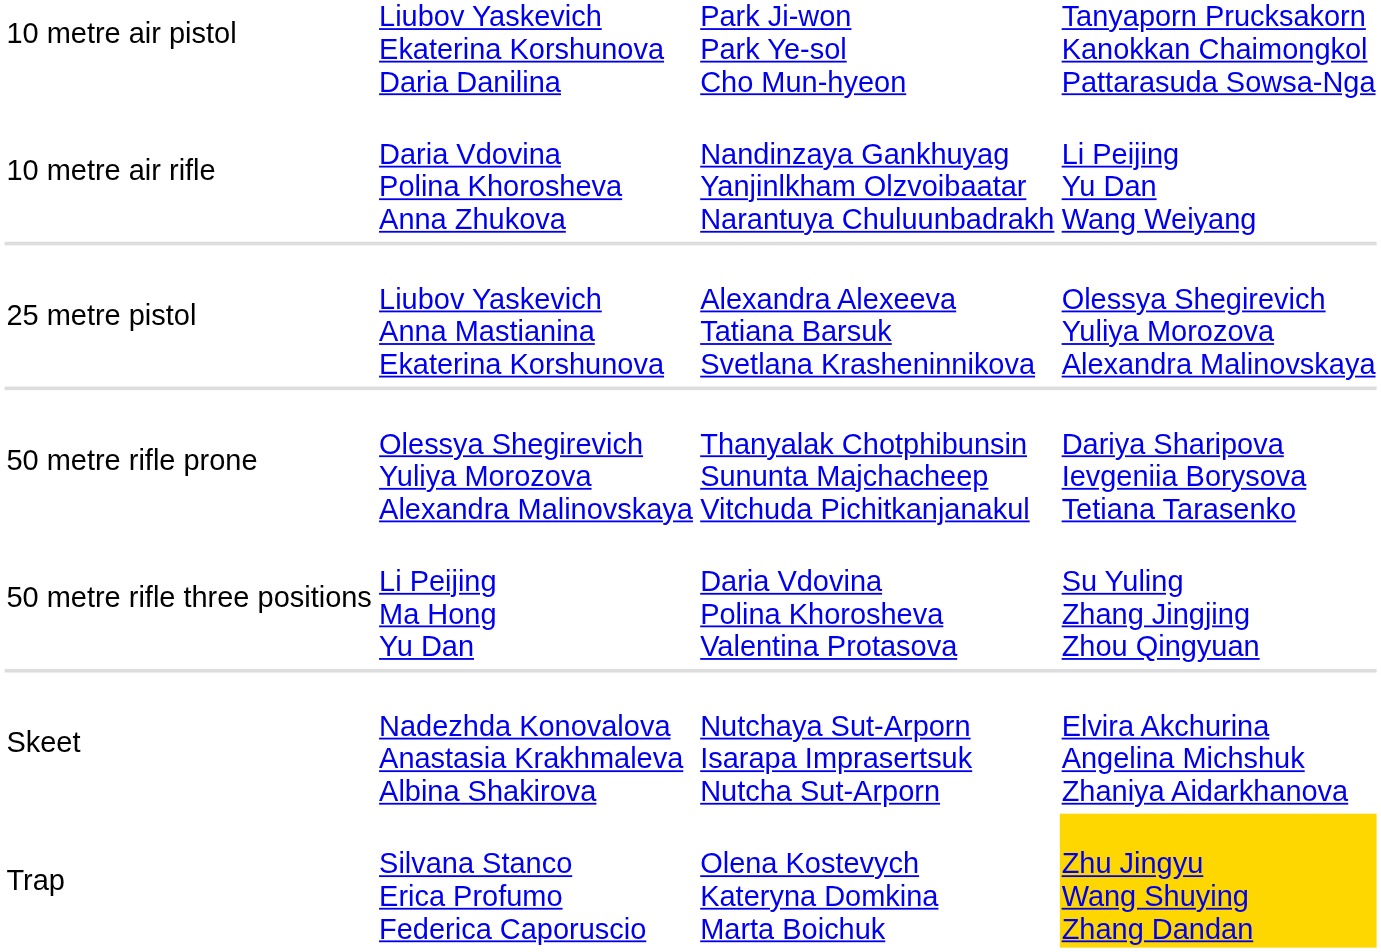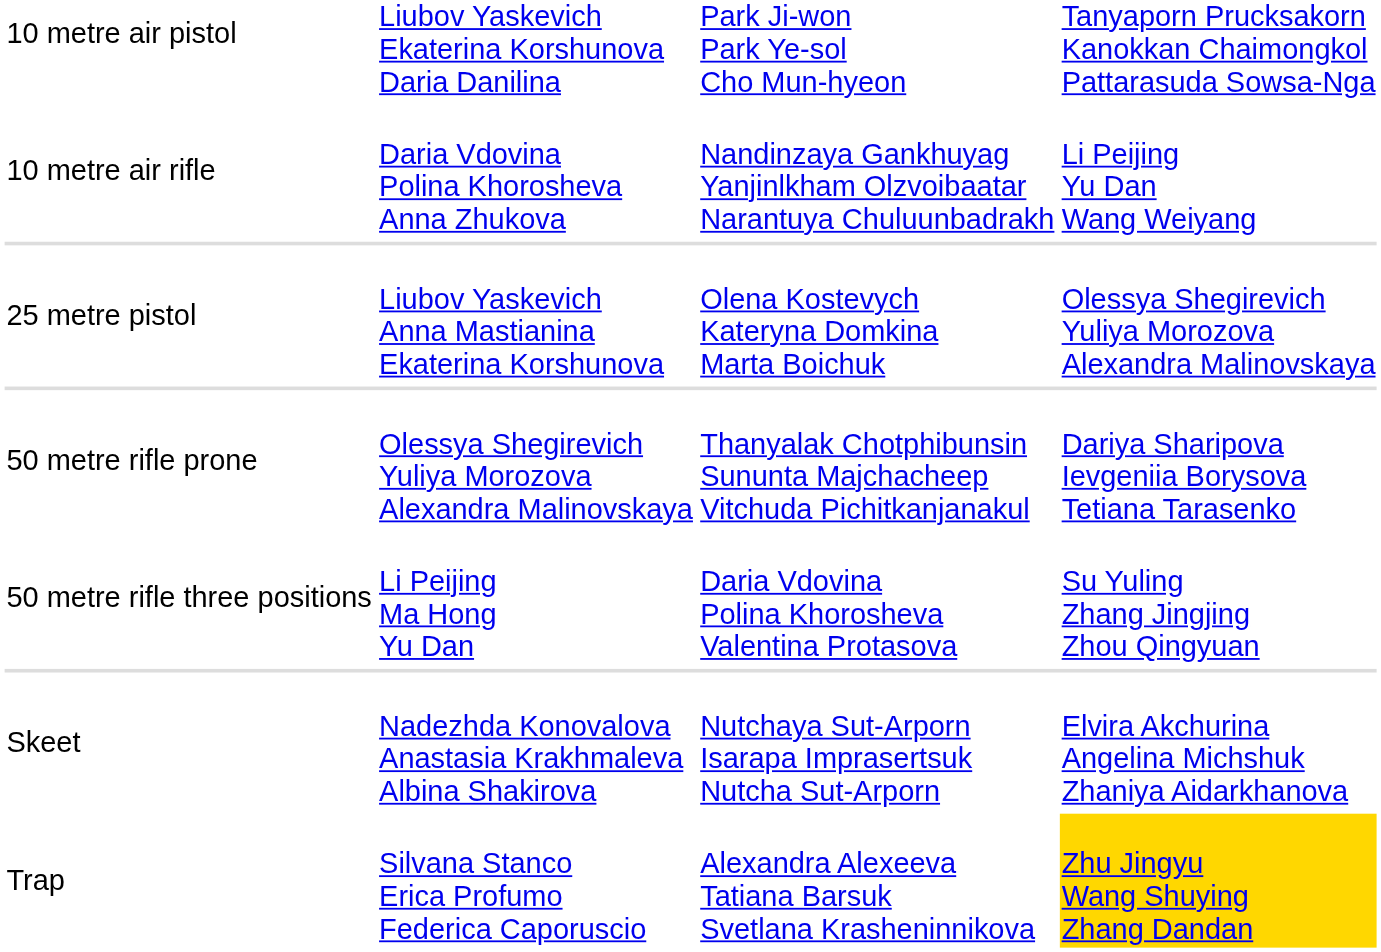 <table>
 <tr>
 <td>10 metre air pistol<br></td>
 <td><br><a href='#'>Liubov Yaskevich</a><br><a href='#'>Ekaterina Korshunova</a><br><a href='#'>Daria Danilina</a></td>
 <td><br><a href='#'>Park Ji-won</a><br><a href='#'>Park Ye-sol</a><br><a href='#'>Cho Mun-hyeon</a></td>
 <td><br><a href='#'>Tanyaporn Prucksakorn</a><br><a href='#'>Kanokkan Chaimongkol</a><br><a href='#'>Pattarasuda Sowsa-Nga</a></td>
 </tr>
 <tr>
 <td>10 metre air rifle<br></td>
 <td><br><a href='#'>Daria Vdovina</a><br><a href='#'>Polina Khorosheva</a><br><a href='#'>Anna Zhukova</a></td>
 <td><br><a href='#'>Nandinzaya Gankhuyag</a><br><a href='#'>Yanjinlkham Olzvoibaatar</a><br><a href='#'>Narantuya Chuluunbadrakh</a></td>
 <td><br><a href='#'>Li Peijing</a><br><a href='#'>Yu Dan</a><br><a href='#'>Wang Weiyang</a></td>
 </tr>
 <tr bgcolor=#DDDDDD>
 <td colspan=7></td>
 </tr>
 <tr>
 <td>25 metre pistol<br></td>
 <td><br><a href='#'>Liubov Yaskevich</a><br><a href='#'>Anna Mastianina</a><br><a href='#'>Ekaterina Korshunova</a></td>
-<td><br><a href='#'>Alexandra Alexeeva</a><br><a href='#'>Tatiana Barsuk</a><br><a href='#'>Svetlana Krasheninnikova</a></td>
+<td><br><a href='#'>Olena Kostevych</a><br><a href='#'>Kateryna Domkina</a><br><a href='#'>Marta Boichuk</a></td>
 <td><br><a href='#'>Olessya Shegirevich</a><br><a href='#'>Yuliya Morozova</a><br><a href='#'>Alexandra Malinovskaya</a></td>
 </tr>
 <tr bgcolor=#DDDDDD>
 <td colspan=7></td>
 </tr>
 <tr>
 <td>50 metre rifle prone<br></td>
 <td><br><a href='#'>Olessya Shegirevich</a><br><a href='#'>Yuliya Morozova</a><br><a href='#'>Alexandra Malinovskaya</a></td>
 <td><br><a href='#'>Thanyalak Chotphibunsin</a><br><a href='#'>Sununta Majchacheep</a><br><a href='#'>Vitchuda Pichitkanjanakul</a></td>
 <td><br><a href='#'>Dariya Sharipova</a><br><a href='#'>Ievgeniia Borysova</a><br><a href='#'>Tetiana Tarasenko</a></td>
 </tr>
 <tr>
 <td>50 metre rifle three positions<br></td>
 <td><br><a href='#'>Li Peijing</a><br><a href='#'>Ma Hong</a><br><a href='#'>Yu Dan</a></td>
 <td><br><a href='#'>Daria Vdovina</a><br><a href='#'>Polina Khorosheva</a><br><a href='#'>Valentina Protasova</a></td>
 <td><br><a href='#'>Su Yuling</a><br><a href='#'>Zhang Jingjing</a><br><a href='#'>Zhou Qingyuan</a></td>
 </tr>
 <tr bgcolor=#DDDDDD>
 <td colspan=7></td>
 </tr>
 <tr>
 <td>Skeet<br></td>
 <td><br><a href='#'>Nadezhda Konovalova</a><br><a href='#'>Anastasia Krakhmaleva</a><br><a href='#'>Albina Shakirova</a></td>
 <td><br><a href='#'>Nutchaya Sut-Arporn</a><br><a href='#'>Isarapa Imprasertsuk</a><br><a href='#'>Nutcha Sut-Arporn</a></td>
 <td><br><a href='#'>Elvira Akchurina</a><br><a href='#'>Angelina Michshuk</a><br><a href='#'>Zhaniya Aidarkhanova</a></td>
 </tr>
 <tr>
 <td>Trap<br></td>
 <td><br><a href='#'>Silvana Stanco</a><br><a href='#'>Erica Profumo</a><br><a href='#'>Federica Caporuscio</a></td>
-<td><br><a href='#'>Olena Kostevych</a><br><a href='#'>Kateryna Domkina</a><br><a href='#'>Marta Boichuk</a></td>
+<td><br><a href='#'>Alexandra Alexeeva</a><br><a href='#'>Tatiana Barsuk</a><br><a href='#'>Svetlana Krasheninnikova</a></td>
 <td style="background: gold;"><br><a href='#'>Zhu Jingyu</a><br><a href='#'>Wang Shuying</a><br><a href='#'>Zhang Dandan</a></td>
 </tr>
 </table>
